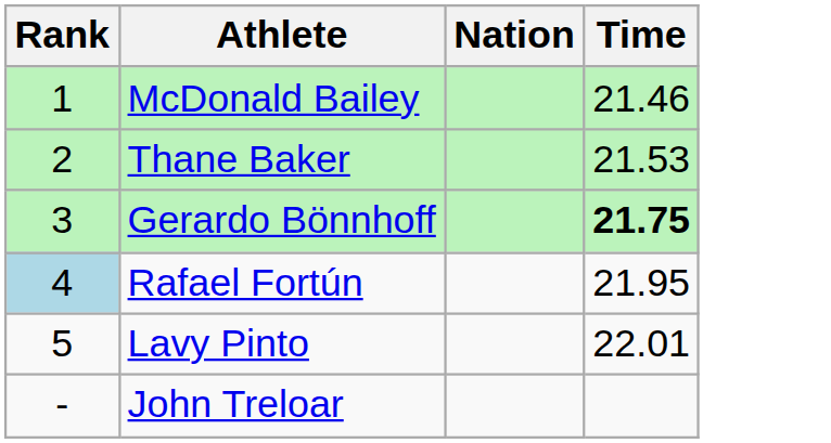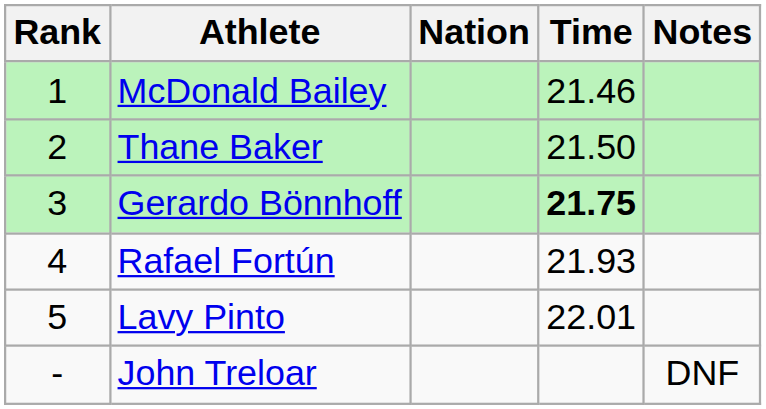 <table class="wikitable sortable" style="text-align:center">
 <tr>
 <th>Rank</th>
 <th>Athlete</th>
 <th>Nation</th>
 <th>Time</th>
+<th>Notes</th>
 </tr>
 <tr bgcolor=bbf3bb>
 <td>1</td>
 <td align=left><a href='#'>McDonald Bailey</a></td>
 <td align=left></td>
 <td>21.46</td>
+<td></td>
 </tr>
 <tr bgcolor=bbf3bb>
 <td>2</td>
 <td align=left><a href='#'>Thane Baker</a></td>
 <td align=left></td>
-<td>21.53</td>
+<td>21.50</td>
+<td></td>
 </tr>
 <tr bgcolor=bbf3bb>
 <td>3</td>
 <td align=left><a href='#'>Gerardo Bönnhoff</a></td>
 <td align=left></td>
 <td><strong>21.75</strong></td>
+<td></td>
 </tr>
 <tr>
-<td style="background: lightblue;">4</td>
+<td>4</td>
 <td align=left><a href='#'>Rafael Fortún</a></td>
 <td align=left></td>
-<td>21.95</td>
+<td>21.93</td>
+<td></td>
 </tr>
 <tr>
 <td>5</td>
 <td align=left><a href='#'>Lavy Pinto</a></td>
 <td align=left></td>
 <td>22.01</td>
+<td></td>
 </tr>
 <tr>
 <td>-</td>
 <td align=left><a href='#'>John Treloar</a></td>
 <td align=left></td>
 <td></td>
+<td>DNF</td>
 </tr>
 </table>
